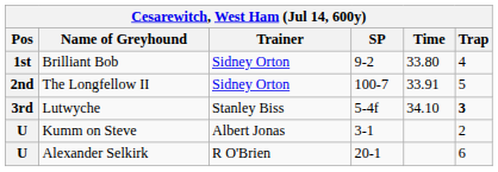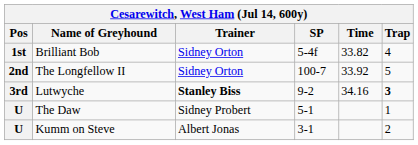 <table class="wikitable">
 <tr>
 <th colspan="6"><a href='#'>Cesarewitch</a>, <a href='#'>West Ham</a> (Jul 14, 600y)</th>
 </tr>
 <tr>
 <th width=30>Pos</th>
 <th width=180>Name of Greyhound</th>
 <th width=150>Trainer</th>
 <th width=50>SP</th>
 <th width=50>Time</th>
 <th width=30>Trap</th>
 </tr>
 <tr>
 <th>1st</th>
 <td>Brilliant Bob</td>
 <td><a href='#'>Sidney Orton</a></td>
-<td>9-2</td>
-<td>33.80</td>
+<td>5-4f</td>
+<td>33.82</td>
 <td>4</td>
 </tr>
 <tr>
 <th>2nd</th>
 <td>The Longfellow II</td>
 <td><a href='#'>Sidney Orton</a></td>
 <td>100-7</td>
-<td>33.91</td>
+<td>33.92</td>
 <td>5</td>
 </tr>
 <tr>
 <th>3rd</th>
 <td>Lutwyche</td>
-<td>Stanley Biss</td>
-<td>5-4f</td>
-<td>34.10</td>
+<td><strong>Stanley Biss</strong></td>
+<td>9-2</td>
+<td>34.16</td>
 <td><strong>3</strong></td>
+</tr>
+<tr>
+<th>U</th>
+<td>The Daw</td>
+<td>Sidney Probert</td>
+<td>5-1</td>
+<td></td>
+<td>1</td>
 </tr>
 <tr>
 <th>U</th>
 <td>Kumm on Steve</td>
 <td>Albert Jonas</td>
 <td>3-1</td>
 <td></td>
 <td>2</td>
 </tr>
-<tr>
-<th>U</th>
-<td>Alexander Selkirk</td>
-<td>R O'Brien</td>
-<td>20-1</td>
-<td></td>
-<td>6</td>
-</tr>
 </table>
